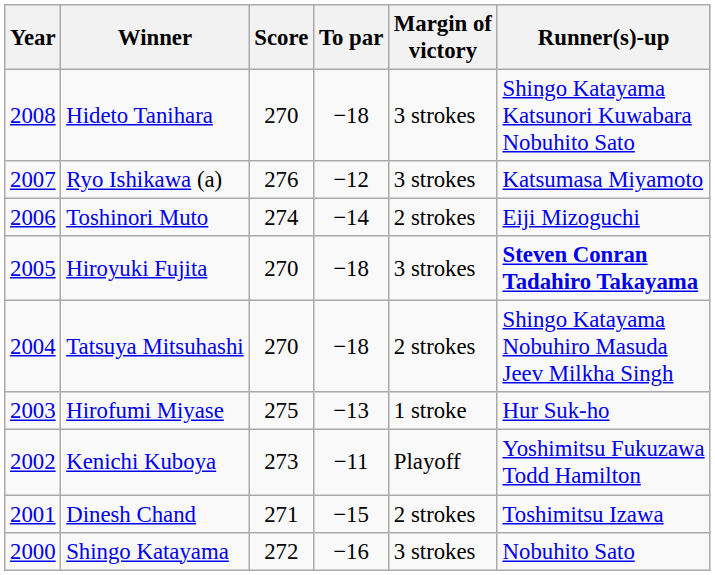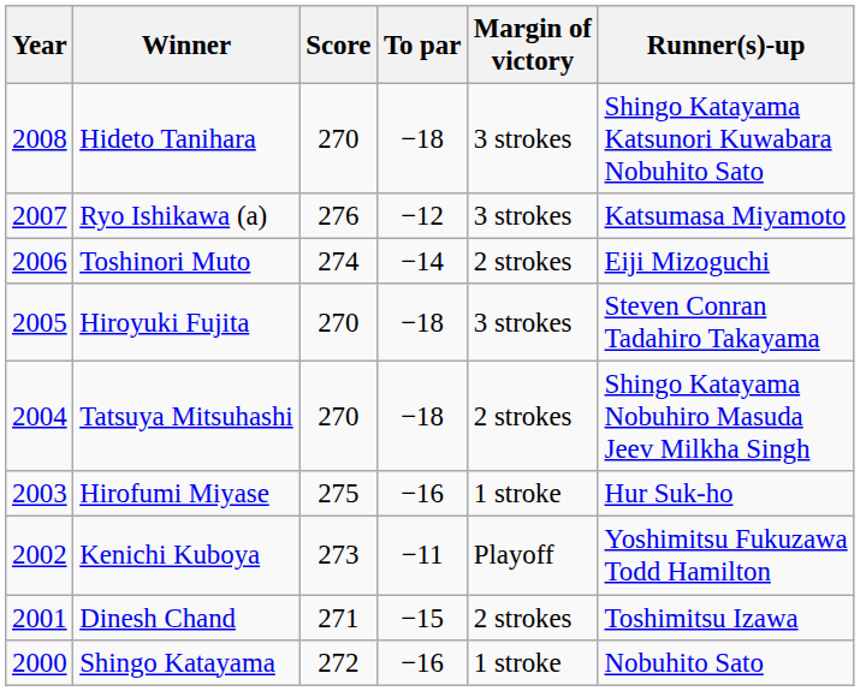 <table class=wikitable style="font-size:95%">
 <tr>
 <th>Year</th>
 <th>Winner</th>
 <th>Score</th>
 <th>To par</th>
 <th>Margin of<br>victory</th>
 <th>Runner(s)-up</th>
 </tr>
 <tr>
 <td><a href='#'>2008</a></td>
 <td> <a href='#'>Hideto Tanihara</a></td>
 <td align=center>270</td>
 <td align=center>−18</td>
 <td>3 strokes</td>
 <td> <a href='#'>Shingo Katayama</a><br> <a href='#'>Katsunori Kuwabara</a><br> <a href='#'>Nobuhito Sato</a></td>
 </tr>
 <tr>
 <td><a href='#'>2007</a></td>
 <td> <a href='#'>Ryo Ishikawa</a> (a)</td>
 <td align=center>276</td>
 <td align=center>−12</td>
 <td>3 strokes</td>
 <td> <a href='#'>Katsumasa Miyamoto</a></td>
 </tr>
 <tr>
 <td><a href='#'>2006</a></td>
 <td> <a href='#'>Toshinori Muto</a></td>
 <td align=center>274</td>
 <td align=center>−14</td>
 <td>2 strokes</td>
 <td> <a href='#'>Eiji Mizoguchi</a></td>
 </tr>
 <tr>
 <td><a href='#'>2005</a></td>
 <td> <a href='#'>Hiroyuki Fujita</a></td>
 <td align=center>270</td>
 <td align=center>−18</td>
 <td>3 strokes</td>
-<td><strong> <a href='#'>Steven Conran</a><br> <a href='#'>Tadahiro Takayama</a></strong></td>
+<td> <a href='#'>Steven Conran</a><br> <a href='#'>Tadahiro Takayama</a></td>
 </tr>
 <tr>
 <td><a href='#'>2004</a></td>
 <td> <a href='#'>Tatsuya Mitsuhashi</a></td>
 <td align=center>270</td>
 <td align=center>−18</td>
 <td>2 strokes</td>
 <td> <a href='#'>Shingo Katayama</a><br> <a href='#'>Nobuhiro Masuda</a><br> <a href='#'>Jeev Milkha Singh</a></td>
 </tr>
 <tr>
 <td><a href='#'>2003</a></td>
 <td> <a href='#'>Hirofumi Miyase</a></td>
 <td align=center>275</td>
-<td align=center>−13</td>
+<td align=center>−16</td>
 <td>1 stroke</td>
 <td> <a href='#'>Hur Suk-ho</a></td>
 </tr>
 <tr>
 <td><a href='#'>2002</a></td>
 <td> <a href='#'>Kenichi Kuboya</a></td>
 <td align=center>273</td>
 <td align=center>−11</td>
 <td>Playoff</td>
 <td> <a href='#'>Yoshimitsu Fukuzawa</a><br> <a href='#'>Todd Hamilton</a></td>
 </tr>
 <tr>
 <td><a href='#'>2001</a></td>
 <td> <a href='#'>Dinesh Chand</a></td>
 <td align=center>271</td>
 <td align=center>−15</td>
 <td>2 strokes</td>
 <td> <a href='#'>Toshimitsu Izawa</a></td>
 </tr>
 <tr>
 <td><a href='#'>2000</a></td>
 <td> <a href='#'>Shingo Katayama</a></td>
 <td align=center>272</td>
 <td align=center>−16</td>
-<td>3 strokes</td>
+<td>1 stroke</td>
 <td> <a href='#'>Nobuhito Sato</a></td>
 </tr>
 </table>
